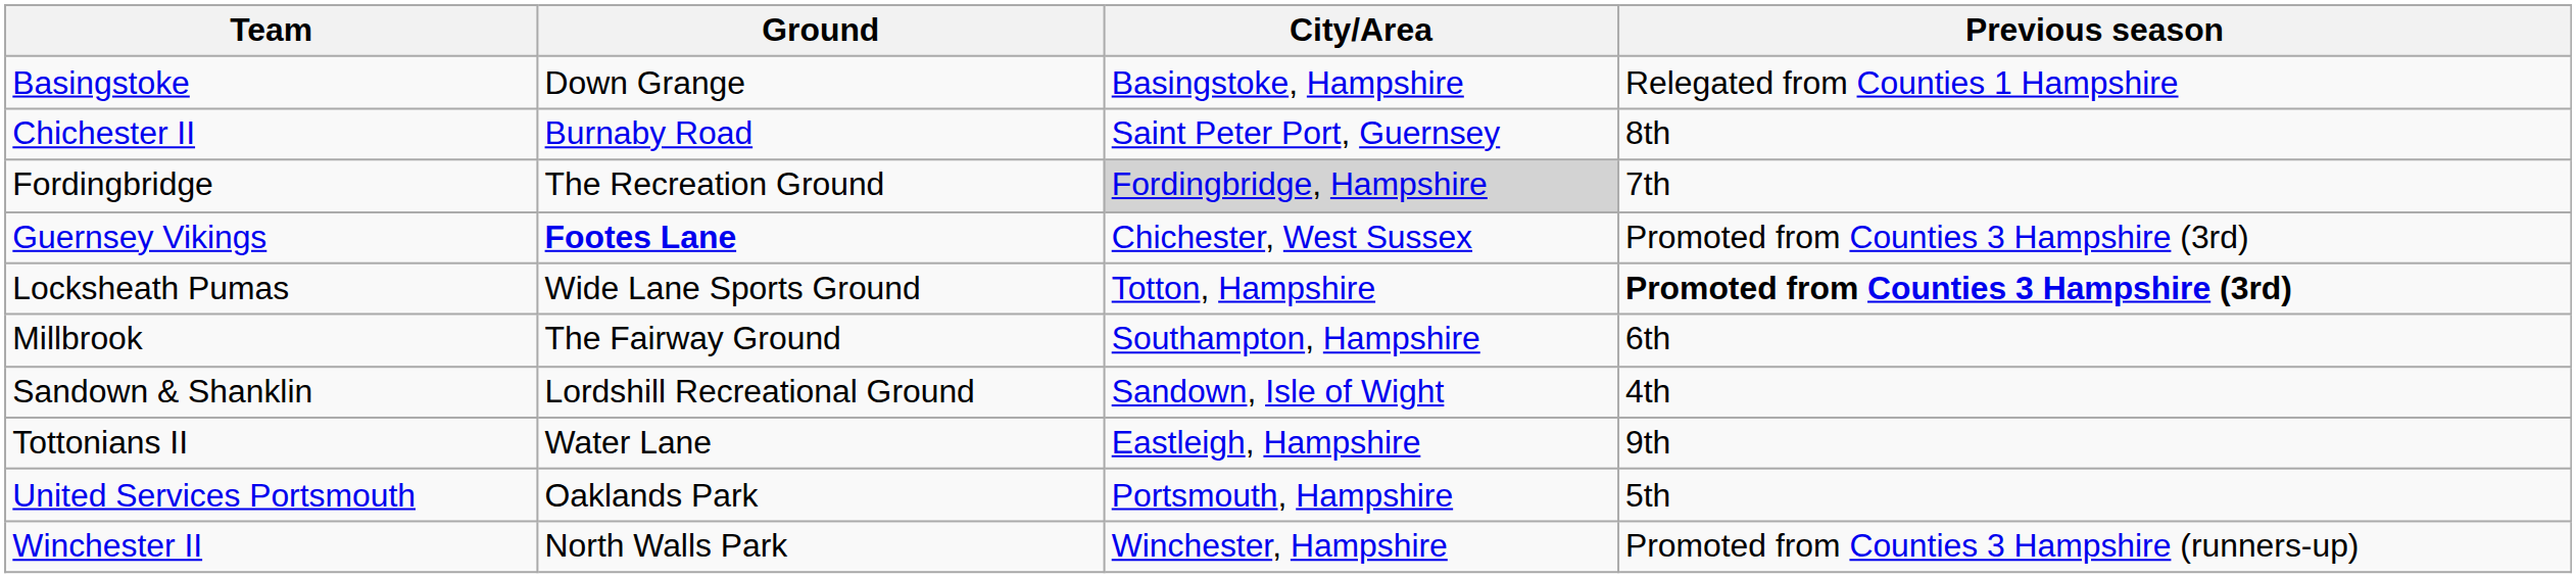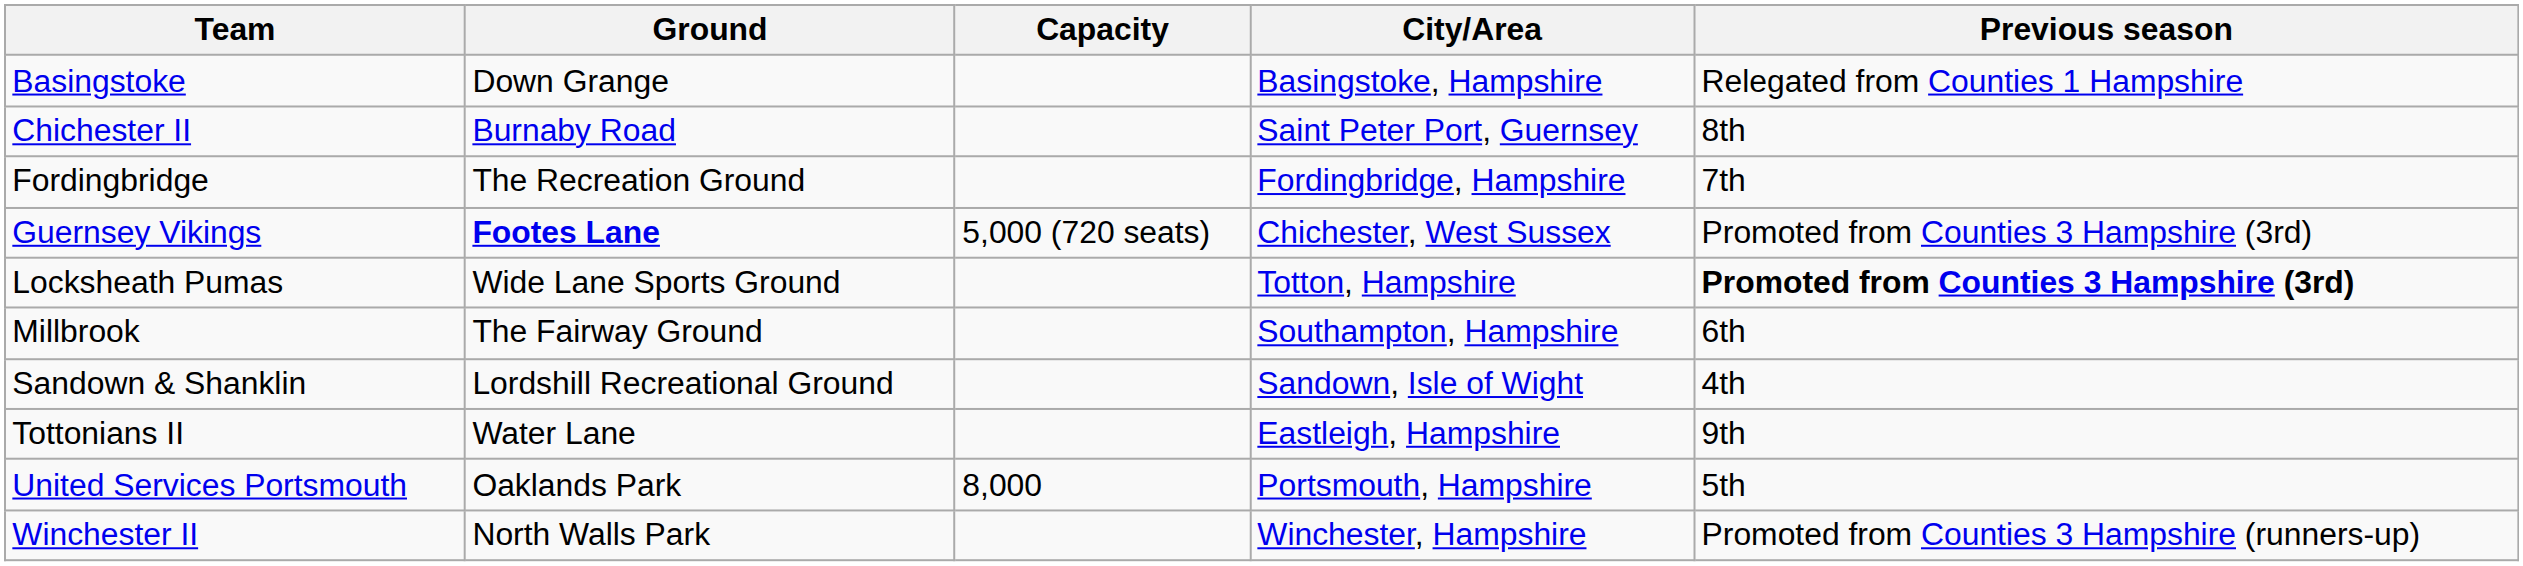 <table class="wikitable sortable" width=100%>
 <tr>
 <th>Team</th>
 <th>Ground</th>
+<th>Capacity</th>
 <th>City/Area</th>
 <th>Previous season</th>
 </tr>
 <tr>
 <td><a href='#'>Basingstoke</a></td>
 <td>Down Grange</td>
+<td></td>
 <td><a href='#'>Basingstoke</a>, <a href='#'>Hampshire</a></td>
 <td>Relegated from <a href='#'>Counties 1 Hampshire</a></td>
 </tr>
 <tr>
 <td><a href='#'>Chichester II</a></td>
 <td><a href='#'>Burnaby Road</a></td>
+<td></td>
 <td><a href='#'>Saint Peter Port</a>, <a href='#'>Guernsey</a></td>
 <td>8th</td>
 </tr>
 <tr>
 <td>Fordingbridge</td>
 <td>The Recreation Ground</td>
-<td style="background: lightgrey;"><a href='#'>Fordingbridge</a>, <a href='#'>Hampshire</a></td>
+<td></td>
+<td><a href='#'>Fordingbridge</a>, <a href='#'>Hampshire</a></td>
 <td>7th</td>
 </tr>
 <tr>
 <td><a href='#'>Guernsey Vikings</a></td>
 <td><strong><a href='#'>Footes Lane</a></strong></td>
+<td>5,000 (720 seats)</td>
 <td><a href='#'>Chichester</a>, <a href='#'>West Sussex</a></td>
 <td>Promoted from <a href='#'>Counties 3 Hampshire</a> (3rd)</td>
 </tr>
 <tr>
 <td>Locksheath Pumas</td>
 <td>Wide Lane Sports Ground</td>
+<td></td>
 <td><a href='#'>Totton</a>, <a href='#'>Hampshire</a></td>
 <td><strong>Promoted from <a href='#'>Counties 3 Hampshire</a> (3rd)</strong></td>
 </tr>
 <tr>
 <td>Millbrook</td>
 <td>The Fairway Ground</td>
+<td></td>
 <td><a href='#'>Southampton</a>, <a href='#'>Hampshire</a></td>
 <td>6th</td>
 </tr>
 <tr>
 <td>Sandown & Shanklin</td>
 <td>Lordshill Recreational Ground</td>
+<td></td>
 <td><a href='#'>Sandown</a>, <a href='#'>Isle of Wight</a></td>
 <td>4th</td>
 </tr>
 <tr>
 <td>Tottonians II</td>
 <td>Water Lane</td>
+<td></td>
 <td><a href='#'>Eastleigh</a>, <a href='#'>Hampshire</a></td>
 <td>9th</td>
 </tr>
 <tr>
 <td><a href='#'>United Services Portsmouth</a></td>
 <td>Oaklands Park</td>
+<td>8,000</td>
 <td><a href='#'>Portsmouth</a>, <a href='#'>Hampshire</a></td>
 <td>5th</td>
 </tr>
 <tr>
 <td><a href='#'>Winchester II</a></td>
 <td>North Walls Park</td>
+<td></td>
 <td><a href='#'>Winchester</a>, <a href='#'>Hampshire</a></td>
 <td>Promoted from <a href='#'>Counties 3 Hampshire</a> (runners-up)</td>
 </tr>
 </table>
